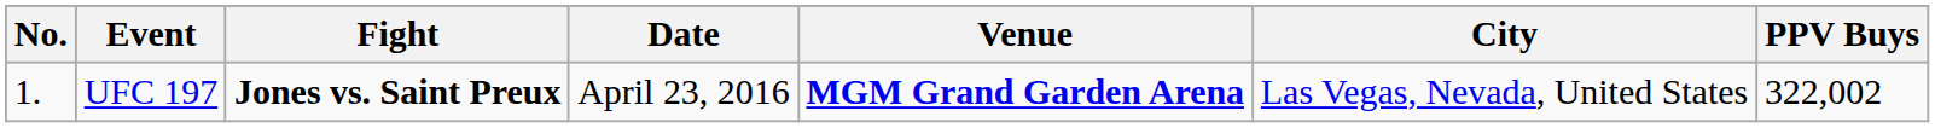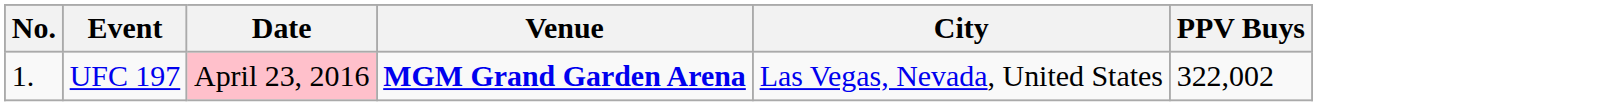 <table class="wikitable">
 <tr>
 <th>No.</th>
 <th>Event</th>
-<th>Fight</th>
 <th>Date</th>
 <th>Venue</th>
 <th>City</th>
 <th>PPV Buys</th>
 </tr>
 <tr>
 <td>1.</td>
 <td><a href='#'>UFC 197</a></td>
-<td><strong>Jones vs. Saint Preux</strong></td>
-<td>April 23, 2016</td>
+<td style="background: pink;">April 23, 2016</td>
 <td><strong><a href='#'>MGM Grand Garden Arena</a></strong></td>
 <td><a href='#'>Las Vegas, Nevada</a>, United States</td>
 <td>322,002</td>
 </tr>
 </table>
